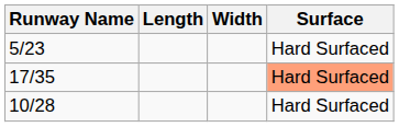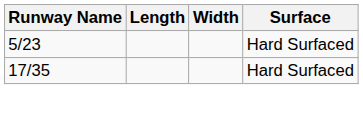 <table class="wikitable">
 <tr>
 <th>Runway Name</th>
 <th>Length</th>
 <th>Width</th>
 <th>Surface</th>
 </tr>
 <tr>
 <td>5/23</td>
 <td></td>
 <td></td>
 <td>Hard Surfaced</td>
 </tr>
 <tr>
 <td>17/35</td>
 <td></td>
 <td></td>
-<td style="background: lightsalmon;">Hard Surfaced</td>
-</tr>
-<tr>
-<td>10/28</td>
-<td></td>
-<td></td>
 <td>Hard Surfaced</td>
 </tr>
 </table>
